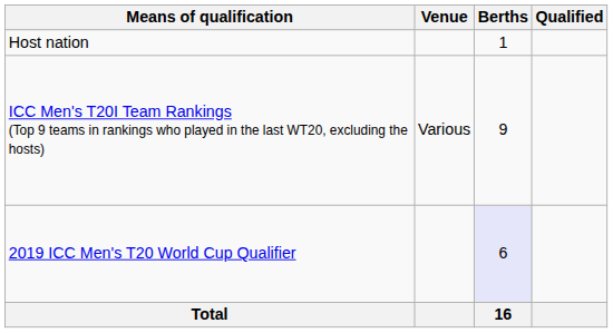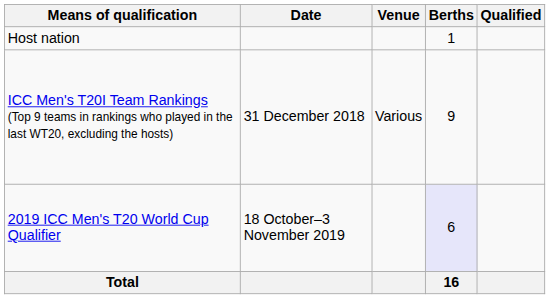 <table class="wikitable">
 <tr>
 <th>Means of qualification</th>
+<th>Date</th>
 <th>Venue</th>
 <th>Berths</th>
 <th>Qualified</th>
 </tr>
 <tr>
 <td>Host nation</td>
 <td></td>
+<td></td>
 <td style="text-align:center">1</td>
 <td></td>
 </tr>
 <tr>
 <td><a href='#'>ICC Men's T20I Team Rankings</a><br><small>(Top 9 teams in rankings who played in the last WT20, excluding the hosts)</small></td>
+<td>31 December 2018</td>
 <td>Various</td>
 <td style="text-align:center">9</td>
 <td nowrap><br><br><br><br><br><br><br><br></td>
 </tr>
 <tr>
 <td><a href='#'>2019 ICC Men's T20 World Cup Qualifier</a></td>
+<td>18 October–3 November 2019</td>
 <td nowrap></td>
 <td style="background: lavender; text-align:center">6</td>
 <td nowrap><br><br><br><br><br></td>
 </tr>
 <tr>
 <th>Total</th>
 <th></th>
+<th></th>
 <th>16</th>
 <th></th>
 </tr>
 </table>
